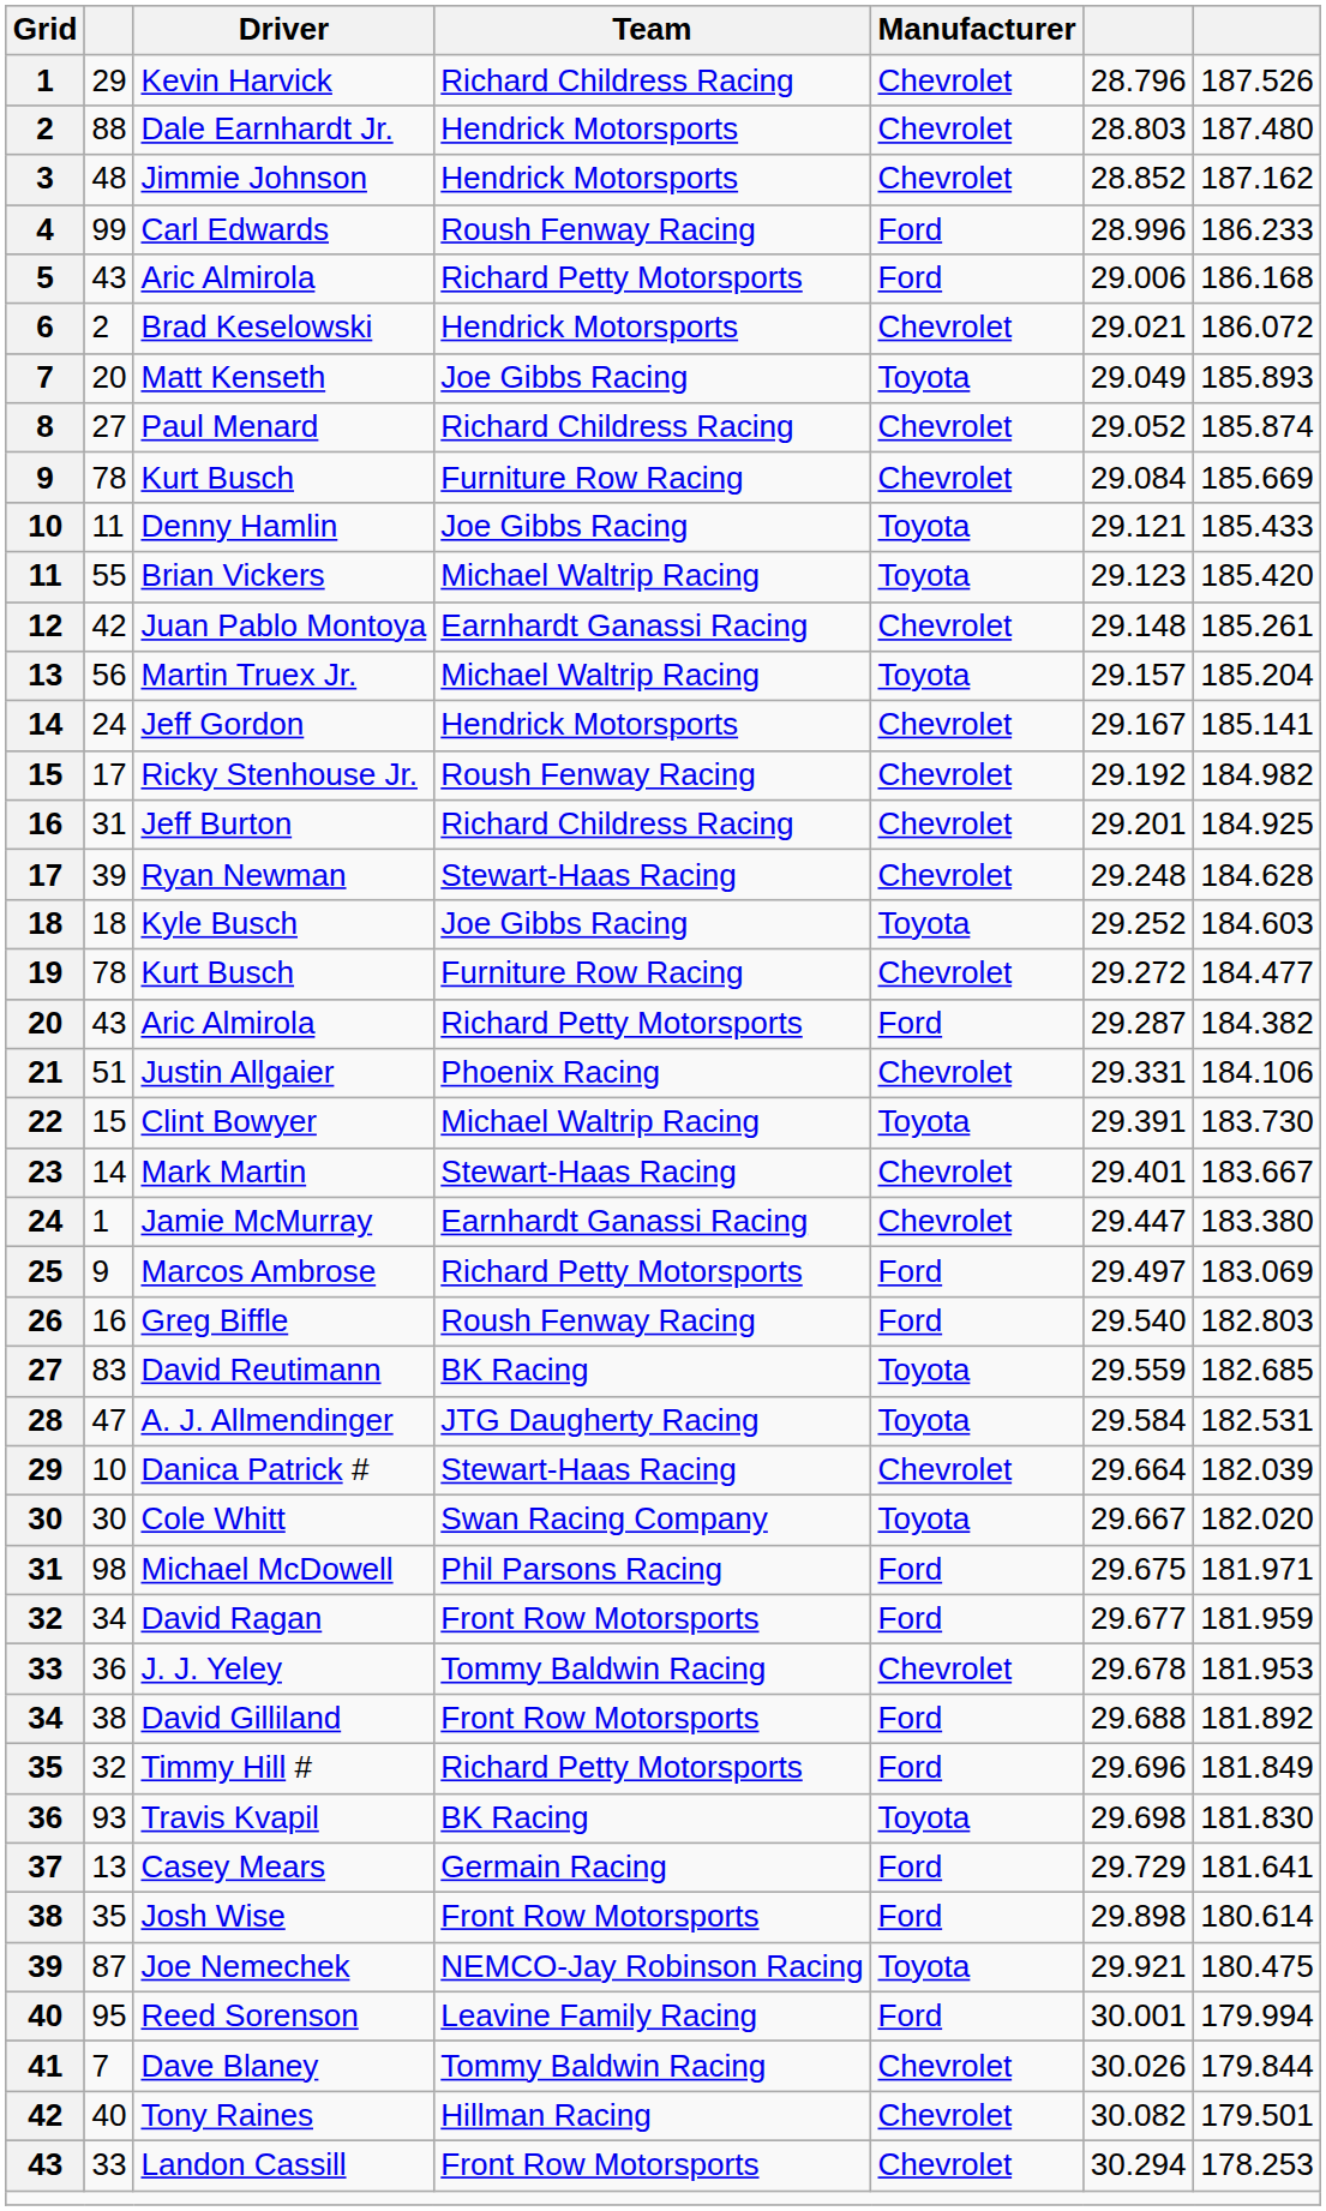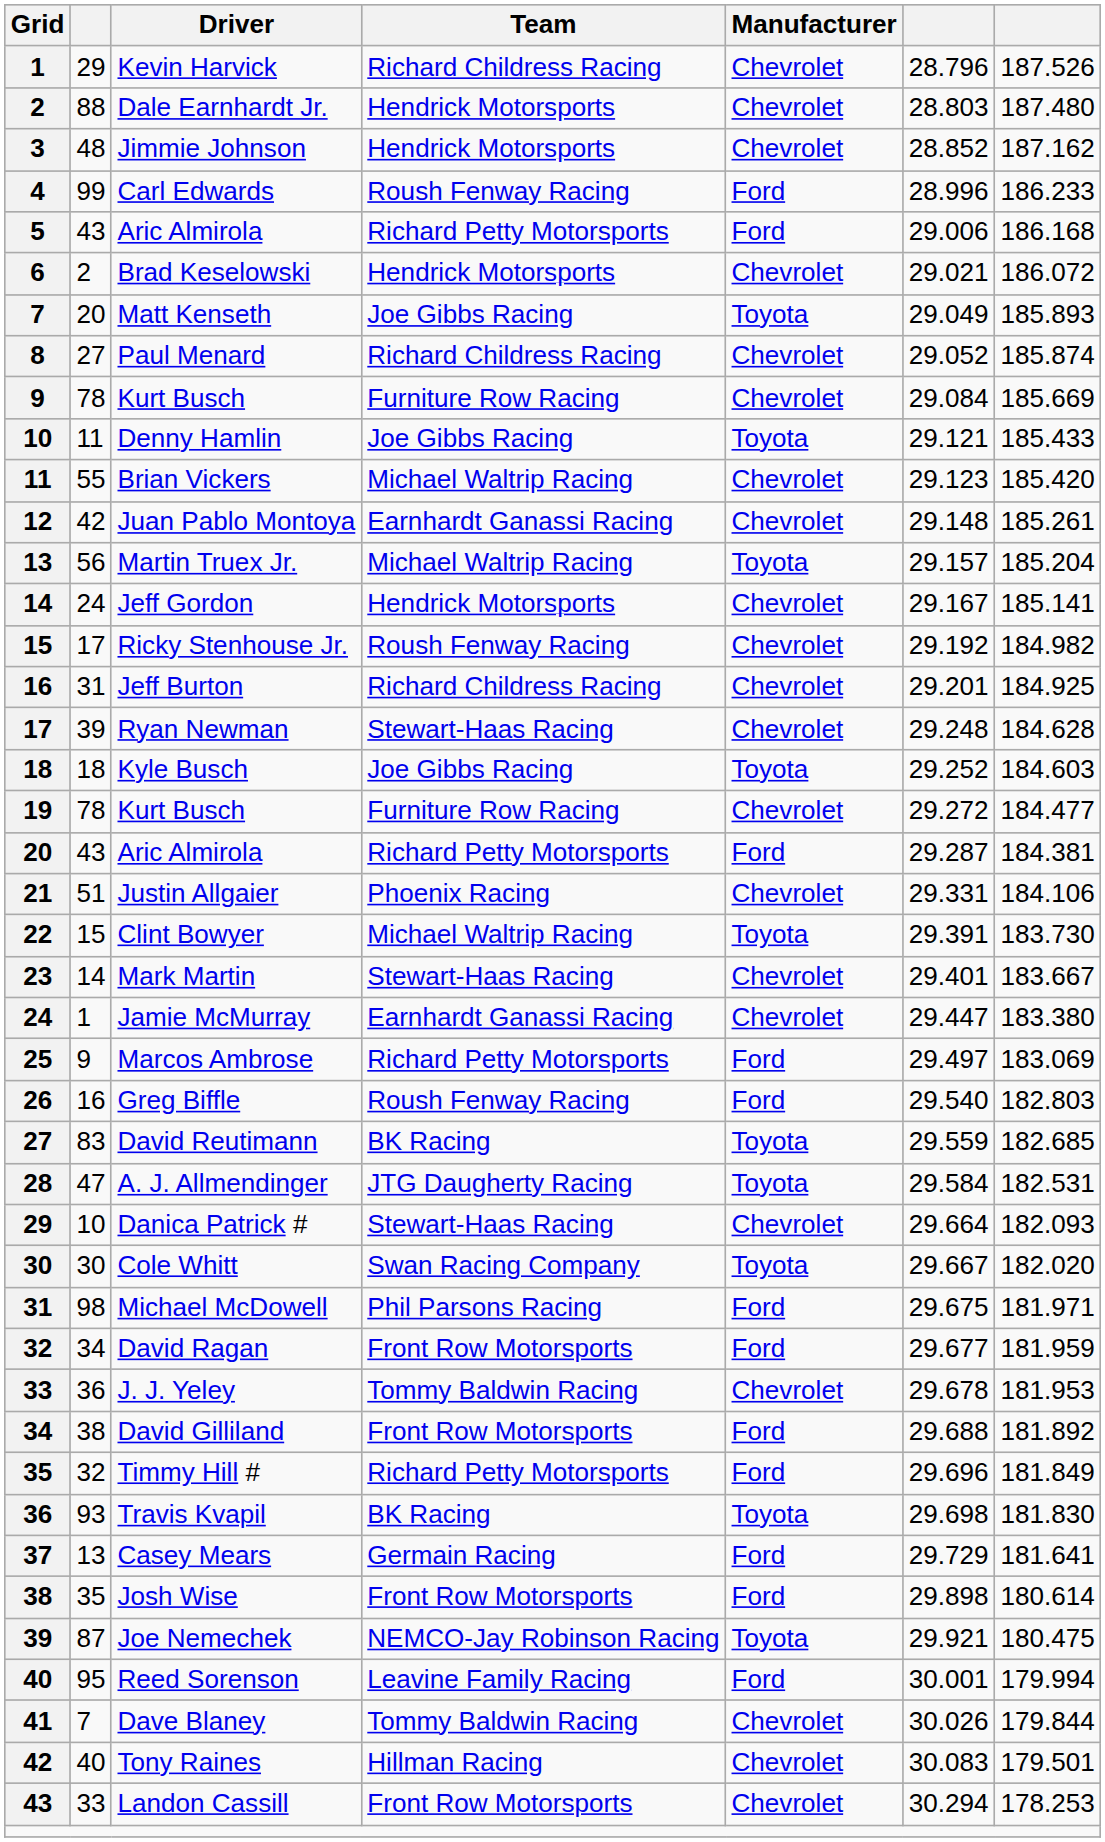 <table class="wikitable">
 <tr>
 <th>Grid</th>
 <th></th>
 <th>Driver</th>
 <th>Team</th>
 <th>Manufacturer</th>
 <th></th>
 <th></th>
 </tr>
 <tr>
 <th>1</th>
 <td>29</td>
 <td><a href='#'>Kevin Harvick</a></td>
 <td><a href='#'>Richard Childress Racing</a></td>
 <td><a href='#'>Chevrolet</a></td>
 <td>28.796</td>
 <td>187.526</td>
 </tr>
 <tr>
 <th>2</th>
 <td>88</td>
 <td><a href='#'>Dale Earnhardt Jr.</a></td>
 <td><a href='#'>Hendrick Motorsports</a></td>
 <td><a href='#'>Chevrolet</a></td>
 <td>28.803</td>
 <td>187.480</td>
 </tr>
 <tr>
 <th>3</th>
 <td>48</td>
 <td><a href='#'>Jimmie Johnson</a></td>
 <td><a href='#'>Hendrick Motorsports</a></td>
 <td><a href='#'>Chevrolet</a></td>
 <td>28.852</td>
 <td>187.162</td>
 </tr>
 <tr>
 <th>4</th>
 <td>99</td>
 <td><a href='#'>Carl Edwards</a></td>
 <td><a href='#'>Roush Fenway Racing </a></td>
 <td><a href='#'>Ford</a></td>
 <td>28.996</td>
 <td>186.233</td>
 </tr>
 <tr>
 <th>5</th>
 <td>43</td>
 <td><a href='#'>Aric Almirola</a></td>
 <td><a href='#'>Richard Petty Motorsports</a></td>
 <td><a href='#'>Ford</a></td>
 <td>29.006</td>
 <td>186.168</td>
 </tr>
 <tr>
 <th>6</th>
 <td>2</td>
 <td><a href='#'>Brad Keselowski</a></td>
 <td><a href='#'>Hendrick Motorsports</a></td>
 <td><a href='#'>Chevrolet</a></td>
 <td>29.021</td>
 <td>186.072</td>
 </tr>
 <tr>
 <th>7</th>
 <td>20</td>
 <td><a href='#'>Matt Kenseth</a></td>
 <td><a href='#'>Joe Gibbs Racing</a></td>
 <td><a href='#'>Toyota</a></td>
 <td>29.049</td>
 <td>185.893</td>
 </tr>
 <tr>
 <th>8</th>
 <td>27</td>
 <td><a href='#'>Paul Menard</a></td>
 <td><a href='#'>Richard Childress Racing</a></td>
 <td><a href='#'>Chevrolet</a></td>
 <td>29.052</td>
 <td>185.874</td>
 </tr>
 <tr>
 <th>9</th>
 <td>78</td>
 <td><a href='#'>Kurt Busch</a></td>
 <td><a href='#'>Furniture Row Racing</a></td>
 <td><a href='#'>Chevrolet</a></td>
 <td>29.084</td>
 <td>185.669</td>
 </tr>
 <tr>
 <th>10</th>
 <td>11</td>
 <td><a href='#'>Denny Hamlin</a></td>
 <td><a href='#'>Joe Gibbs Racing</a></td>
 <td><a href='#'>Toyota</a></td>
 <td>29.121</td>
 <td>185.433</td>
 </tr>
 <tr>
 <th>11</th>
 <td>55</td>
 <td><a href='#'>Brian Vickers</a></td>
 <td><a href='#'>Michael Waltrip Racing</a></td>
-<td><a href='#'>Toyota</a></td>
+<td><a href='#'>Chevrolet</a></td>
 <td>29.123</td>
 <td>185.420</td>
 </tr>
 <tr>
 <th>12</th>
 <td>42</td>
 <td><a href='#'>Juan Pablo Montoya</a></td>
 <td><a href='#'>Earnhardt Ganassi Racing</a></td>
 <td><a href='#'>Chevrolet</a></td>
 <td>29.148</td>
 <td>185.261</td>
 </tr>
 <tr>
 <th>13</th>
 <td>56</td>
 <td><a href='#'>Martin Truex Jr.</a></td>
 <td><a href='#'>Michael Waltrip Racing</a></td>
 <td><a href='#'>Toyota</a></td>
 <td>29.157</td>
 <td>185.204</td>
 </tr>
 <tr>
 <th>14</th>
 <td>24</td>
 <td><a href='#'>Jeff Gordon</a></td>
 <td><a href='#'>Hendrick Motorsports</a></td>
 <td><a href='#'>Chevrolet</a></td>
 <td>29.167</td>
 <td>185.141</td>
 </tr>
 <tr>
 <th>15</th>
 <td>17</td>
 <td><a href='#'>Ricky Stenhouse Jr.</a></td>
 <td><a href='#'>Roush Fenway Racing</a></td>
 <td><a href='#'>Chevrolet</a></td>
 <td>29.192</td>
 <td>184.982</td>
 </tr>
 <tr>
 <th>16</th>
 <td>31</td>
 <td><a href='#'>Jeff Burton</a></td>
 <td><a href='#'>Richard Childress Racing</a></td>
 <td><a href='#'>Chevrolet</a></td>
 <td>29.201</td>
 <td>184.925</td>
 </tr>
 <tr>
 <th>17</th>
 <td>39</td>
 <td><a href='#'>Ryan Newman</a></td>
 <td><a href='#'>Stewart-Haas Racing</a></td>
 <td><a href='#'>Chevrolet</a></td>
 <td>29.248</td>
 <td>184.628</td>
 </tr>
 <tr>
 <th>18</th>
 <td>18</td>
 <td><a href='#'>Kyle Busch</a></td>
 <td><a href='#'>Joe Gibbs Racing</a></td>
 <td><a href='#'>Toyota</a></td>
 <td>29.252</td>
 <td>184.603</td>
 </tr>
 <tr>
 <th>19</th>
 <td>78</td>
 <td><a href='#'>Kurt Busch</a></td>
 <td><a href='#'>Furniture Row Racing</a></td>
 <td><a href='#'>Chevrolet</a></td>
 <td>29.272</td>
 <td>184.477</td>
 </tr>
 <tr>
 <th>20</th>
 <td>43</td>
 <td><a href='#'>Aric Almirola</a></td>
 <td><a href='#'>Richard Petty Motorsports</a></td>
 <td><a href='#'>Ford</a></td>
 <td>29.287</td>
-<td>184.382</td>
+<td>184.381</td>
 </tr>
 <tr>
 <th>21</th>
 <td>51</td>
 <td><a href='#'>Justin Allgaier</a></td>
 <td><a href='#'>Phoenix Racing</a></td>
 <td><a href='#'>Chevrolet</a></td>
 <td>29.331</td>
 <td>184.106</td>
 </tr>
 <tr>
 <th>22</th>
 <td>15</td>
 <td><a href='#'>Clint Bowyer</a></td>
 <td><a href='#'>Michael Waltrip Racing</a></td>
 <td><a href='#'>Toyota</a></td>
 <td>29.391</td>
 <td>183.730</td>
 </tr>
 <tr>
 <th>23</th>
 <td>14</td>
 <td><a href='#'>Mark Martin</a></td>
 <td><a href='#'>Stewart-Haas Racing</a></td>
 <td><a href='#'>Chevrolet</a></td>
 <td>29.401</td>
 <td>183.667</td>
 </tr>
 <tr>
 <th>24</th>
 <td>1</td>
 <td><a href='#'>Jamie McMurray</a></td>
 <td><a href='#'>Earnhardt Ganassi Racing</a></td>
 <td><a href='#'>Chevrolet</a></td>
 <td>29.447</td>
 <td>183.380</td>
 </tr>
 <tr>
 <th>25</th>
 <td>9</td>
 <td><a href='#'>Marcos Ambrose</a></td>
 <td><a href='#'>Richard Petty Motorsports</a></td>
 <td><a href='#'>Ford</a></td>
 <td>29.497</td>
 <td>183.069</td>
 </tr>
 <tr>
 <th>26</th>
 <td>16</td>
 <td><a href='#'>Greg Biffle</a></td>
 <td><a href='#'>Roush Fenway Racing</a></td>
 <td><a href='#'>Ford</a></td>
 <td>29.540</td>
 <td>182.803</td>
 </tr>
 <tr>
 <th>27</th>
 <td>83</td>
 <td><a href='#'>David Reutimann</a></td>
 <td><a href='#'>BK Racing</a></td>
 <td><a href='#'>Toyota</a></td>
 <td>29.559</td>
 <td>182.685</td>
 </tr>
 <tr>
 <th>28</th>
 <td>47</td>
 <td><a href='#'>A. J. Allmendinger</a></td>
 <td><a href='#'>JTG Daugherty Racing</a></td>
 <td><a href='#'>Toyota</a></td>
 <td>29.584</td>
 <td>182.531</td>
 </tr>
 <tr>
 <th>29</th>
 <td>10</td>
 <td><a href='#'>Danica Patrick</a> #</td>
 <td><a href='#'>Stewart-Haas Racing</a></td>
 <td><a href='#'>Chevrolet</a></td>
 <td>29.664</td>
-<td>182.039</td>
+<td>182.093</td>
 </tr>
 <tr>
 <th>30</th>
 <td>30</td>
 <td><a href='#'>Cole Whitt</a></td>
 <td><a href='#'>Swan Racing Company</a></td>
 <td><a href='#'>Toyota</a></td>
 <td>29.667</td>
 <td>182.020</td>
 </tr>
 <tr>
 <th>31</th>
 <td>98</td>
 <td><a href='#'>Michael McDowell</a></td>
 <td><a href='#'>Phil Parsons Racing</a></td>
 <td><a href='#'>Ford</a></td>
 <td>29.675</td>
 <td>181.971</td>
 </tr>
 <tr>
 <th>32</th>
 <td>34</td>
 <td><a href='#'>David Ragan</a></td>
 <td><a href='#'>Front Row Motorsports</a></td>
 <td><a href='#'>Ford</a></td>
 <td>29.677</td>
 <td>181.959</td>
 </tr>
 <tr>
 <th>33</th>
 <td>36</td>
 <td><a href='#'>J. J. Yeley</a></td>
 <td><a href='#'>Tommy Baldwin Racing</a></td>
 <td><a href='#'>Chevrolet</a></td>
 <td>29.678</td>
 <td>181.953</td>
 </tr>
 <tr>
 <th>34</th>
 <td>38</td>
 <td><a href='#'>David Gilliland</a></td>
 <td><a href='#'>Front Row Motorsports</a></td>
 <td><a href='#'>Ford</a></td>
 <td>29.688</td>
 <td>181.892</td>
 </tr>
 <tr>
 <th>35</th>
 <td>32</td>
 <td><a href='#'>Timmy Hill</a> #</td>
 <td><a href='#'>Richard Petty Motorsports</a></td>
 <td><a href='#'>Ford</a></td>
 <td>29.696</td>
 <td>181.849</td>
 </tr>
 <tr>
 <th>36</th>
 <td>93</td>
 <td><a href='#'>Travis Kvapil</a></td>
 <td><a href='#'>BK Racing</a></td>
 <td><a href='#'>Toyota</a></td>
 <td>29.698</td>
 <td>181.830</td>
 </tr>
 <tr>
 <th>37</th>
 <td>13</td>
 <td><a href='#'>Casey Mears</a></td>
 <td><a href='#'>Germain Racing</a></td>
 <td><a href='#'>Ford</a></td>
 <td>29.729</td>
 <td>181.641</td>
 </tr>
 <tr>
 <th>38</th>
 <td>35</td>
 <td><a href='#'>Josh Wise</a></td>
 <td><a href='#'>Front Row Motorsports</a></td>
 <td><a href='#'>Ford</a></td>
 <td>29.898</td>
 <td>180.614</td>
 </tr>
 <tr>
 <th>39</th>
 <td>87</td>
 <td><a href='#'>Joe Nemechek</a></td>
 <td><a href='#'>NEMCO-Jay Robinson Racing</a></td>
 <td><a href='#'>Toyota</a></td>
 <td>29.921</td>
 <td>180.475</td>
 </tr>
 <tr>
 <th>40</th>
 <td>95</td>
 <td><a href='#'>Reed Sorenson</a></td>
 <td><a href='#'>Leavine Family Racing</a></td>
 <td><a href='#'>Ford</a></td>
 <td>30.001</td>
 <td>179.994</td>
 </tr>
 <tr>
 <th>41</th>
 <td>7</td>
 <td><a href='#'>Dave Blaney</a></td>
 <td><a href='#'>Tommy Baldwin Racing</a></td>
 <td><a href='#'>Chevrolet</a></td>
 <td>30.026</td>
 <td>179.844</td>
 </tr>
 <tr>
 <th>42</th>
 <td>40</td>
 <td><a href='#'>Tony Raines</a></td>
 <td><a href='#'>Hillman Racing</a></td>
 <td><a href='#'>Chevrolet</a></td>
-<td>30.082</td>
+<td>30.083</td>
 <td>179.501</td>
 </tr>
 <tr>
 <th>43</th>
 <td>33</td>
 <td><a href='#'>Landon Cassill</a></td>
 <td><a href='#'>Front Row Motorsports</a></td>
 <td><a href='#'>Chevrolet</a></td>
 <td>30.294</td>
 <td>178.253</td>
 </tr>
 <tr class="sortbottom">
 <td colspan="8"></td>
 </tr>
 </table>
